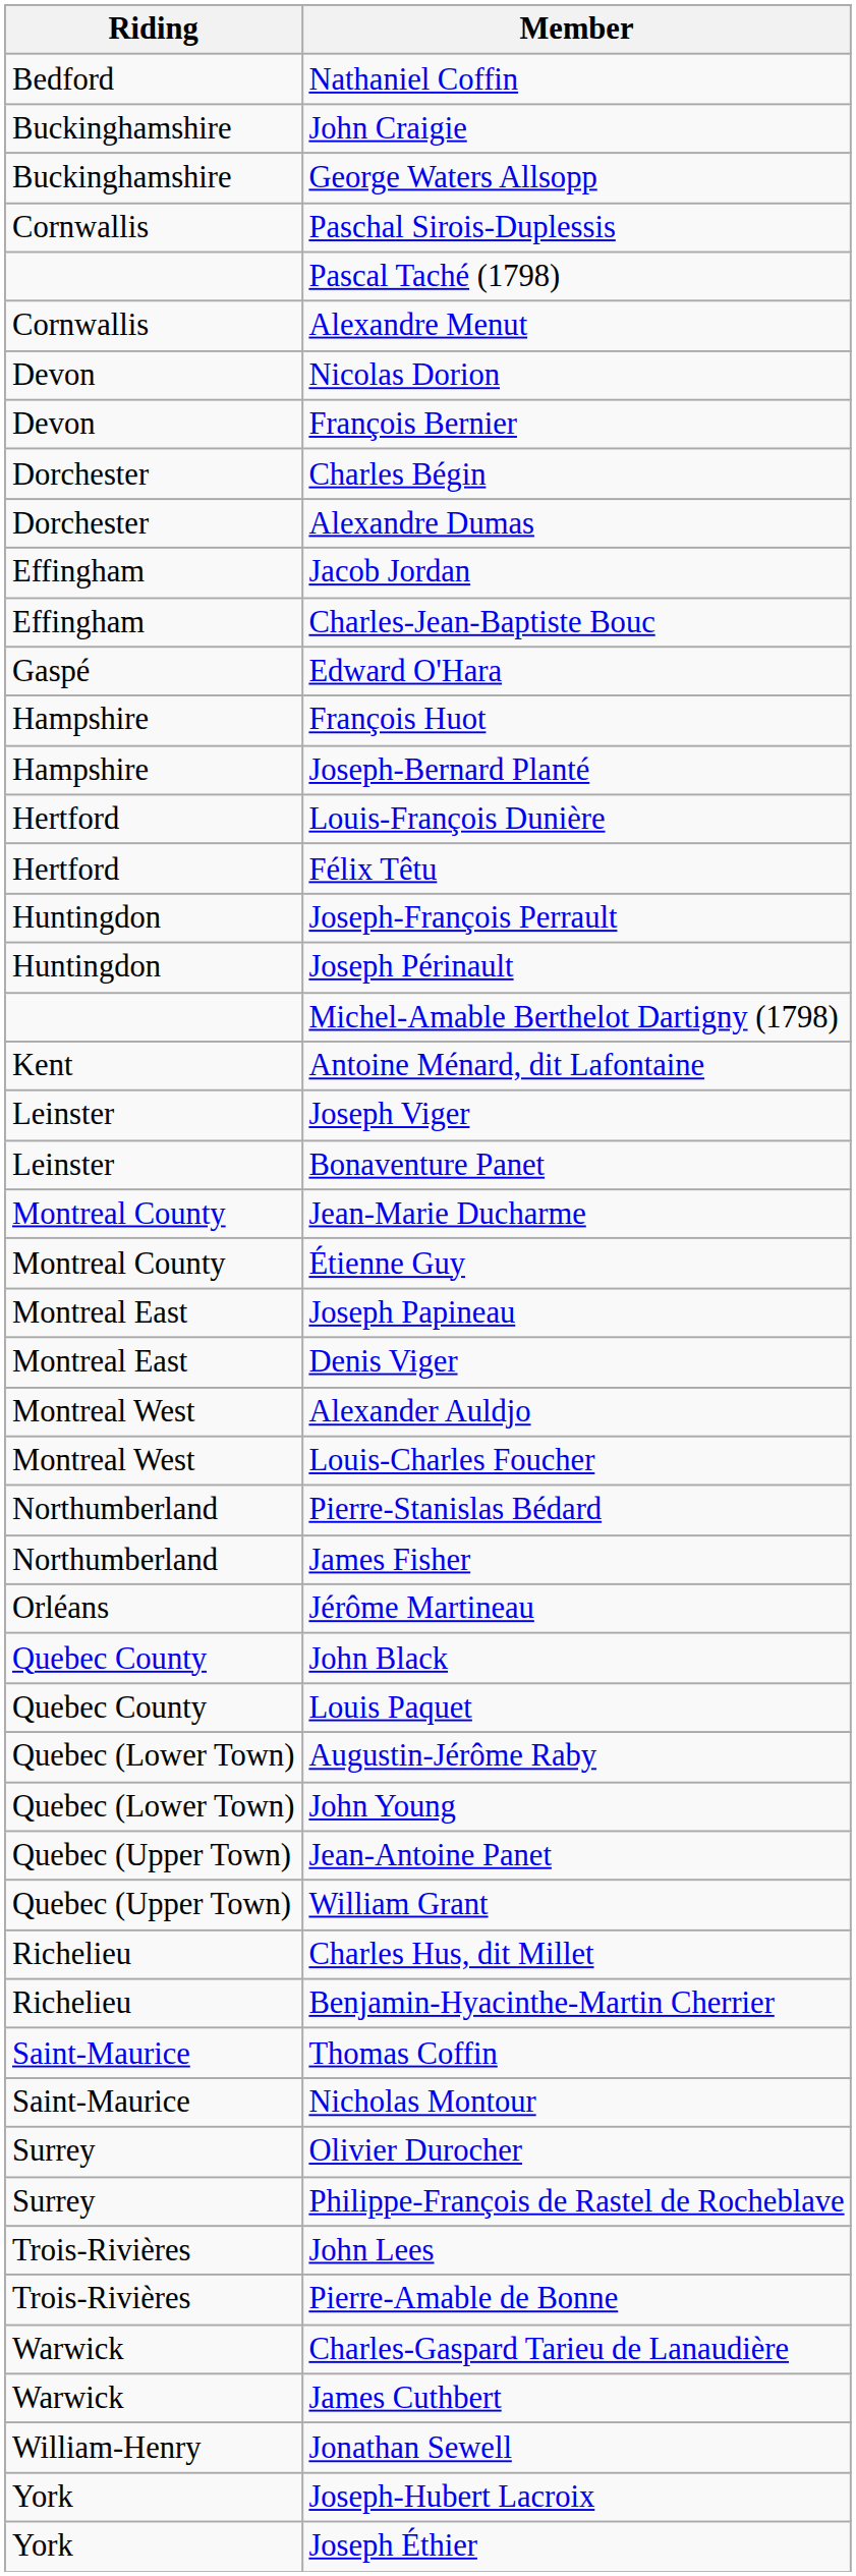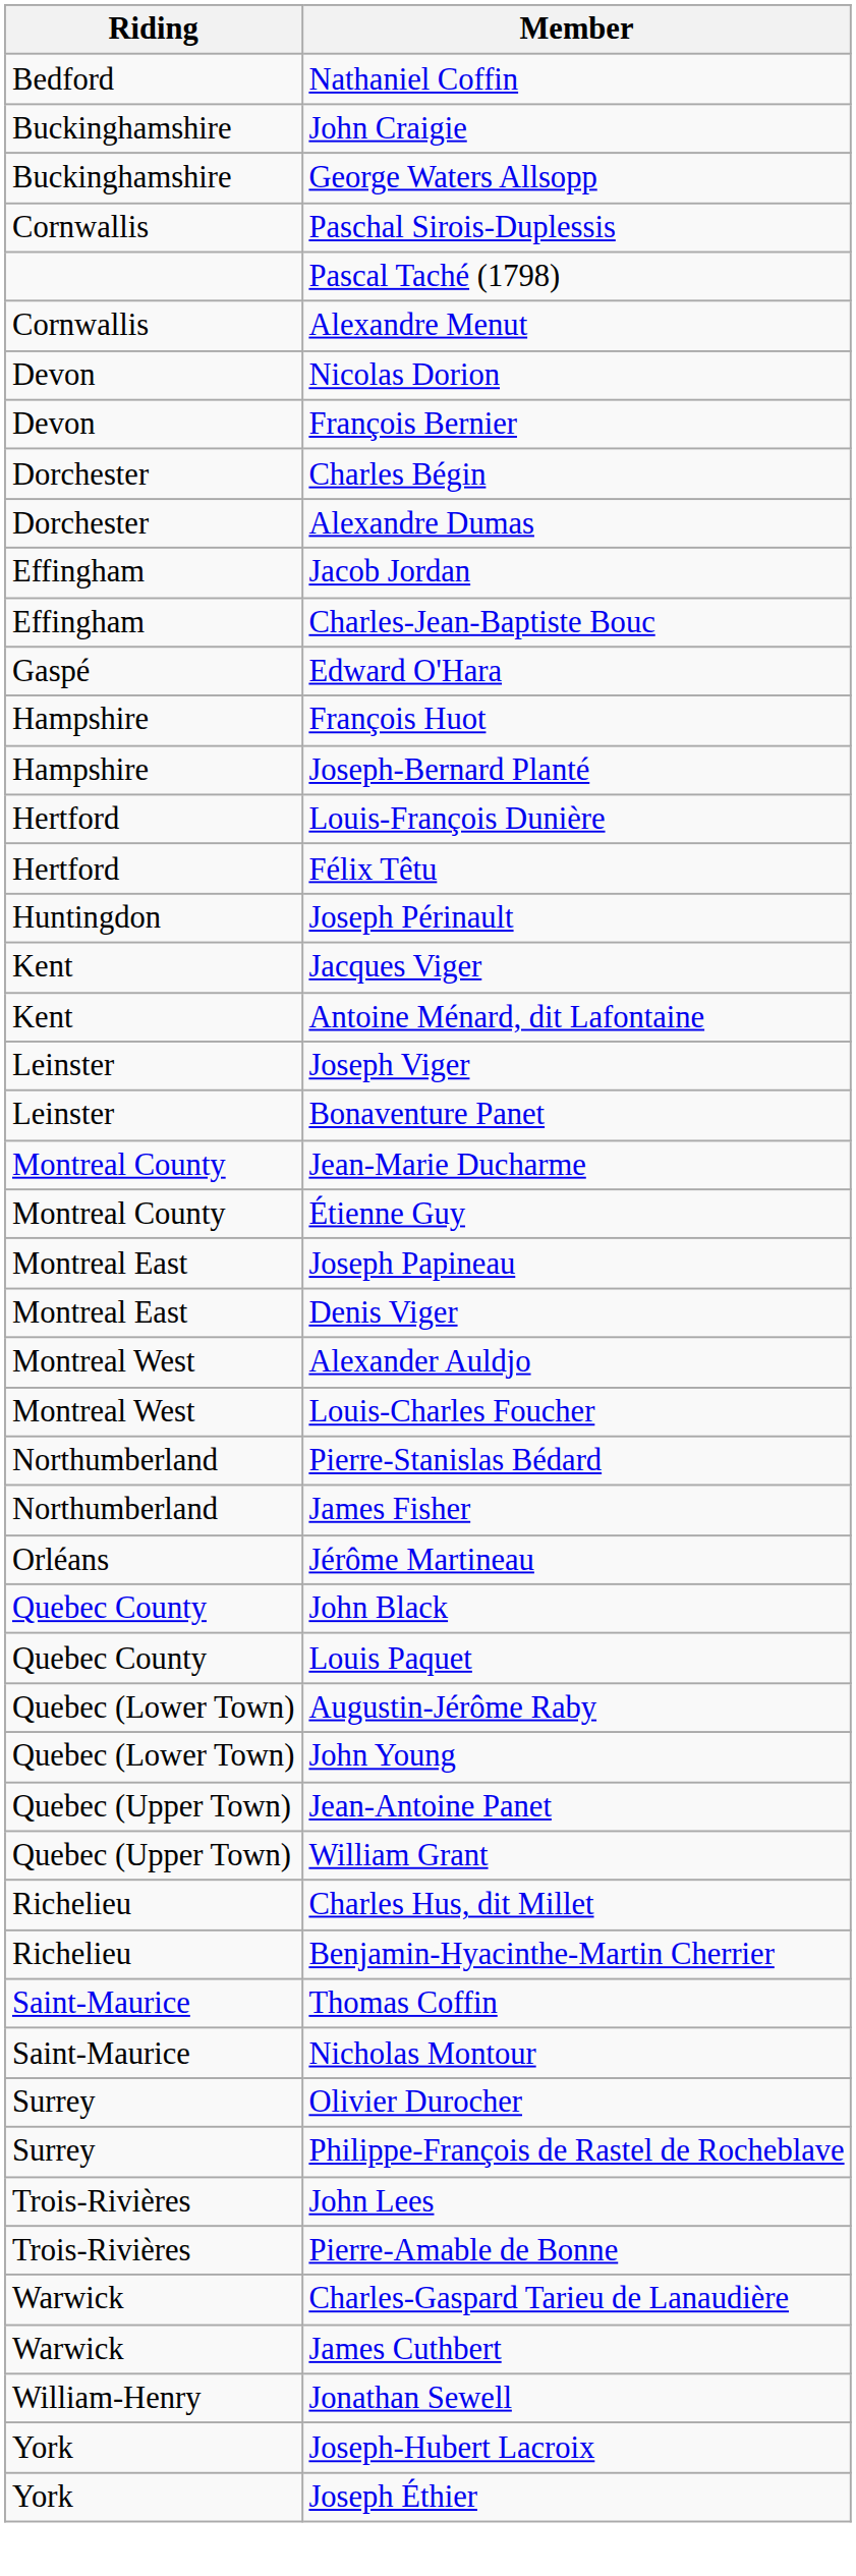 <table class="wikitable">
 <tr>
 <th>Riding</th>
 <th>Member</th>
 </tr>
 <tr>
 <td>Bedford</td>
 <td><a href='#'>Nathaniel Coffin</a></td>
 </tr>
 <tr>
 <td>Buckinghamshire</td>
 <td><a href='#'>John Craigie</a></td>
 </tr>
 <tr>
 <td>Buckinghamshire</td>
 <td><a href='#'>George Waters Allsopp</a></td>
 </tr>
 <tr>
 <td>Cornwallis</td>
 <td><a href='#'>Paschal Sirois-Duplessis</a></td>
 </tr>
 <tr>
 <td></td>
 <td><a href='#'>Pascal Taché</a> (1798)</td>
 </tr>
 <tr>
 <td>Cornwallis</td>
 <td><a href='#'>Alexandre Menut</a></td>
 </tr>
 <tr>
 <td>Devon</td>
 <td><a href='#'>Nicolas Dorion</a></td>
 </tr>
 <tr>
 <td>Devon</td>
 <td><a href='#'>François Bernier</a></td>
 </tr>
 <tr>
 <td>Dorchester</td>
 <td><a href='#'>Charles Bégin</a></td>
 </tr>
 <tr>
 <td>Dorchester</td>
 <td><a href='#'>Alexandre Dumas</a></td>
 </tr>
 <tr>
 <td>Effingham</td>
 <td><a href='#'>Jacob Jordan</a></td>
 </tr>
 <tr>
 <td>Effingham</td>
 <td><a href='#'>Charles-Jean-Baptiste Bouc</a></td>
 </tr>
 <tr>
 <td>Gaspé</td>
 <td><a href='#'>Edward O'Hara</a></td>
 </tr>
 <tr>
 <td>Hampshire</td>
 <td><a href='#'>François Huot</a></td>
 </tr>
 <tr>
 <td>Hampshire</td>
 <td><a href='#'>Joseph-Bernard Planté</a></td>
 </tr>
 <tr>
 <td>Hertford</td>
 <td><a href='#'>Louis-François Dunière</a></td>
 </tr>
 <tr>
 <td>Hertford</td>
 <td><a href='#'>Félix Têtu</a></td>
 </tr>
 <tr>
 <td>Huntingdon</td>
-<td><a href='#'>Joseph-François Perrault</a></td>
-</tr>
-<tr>
-<td>Huntingdon</td>
 <td><a href='#'>Joseph Périnault</a></td>
 </tr>
 <tr>
-<td></td>
-<td><a href='#'>Michel-Amable Berthelot Dartigny</a> (1798)</td>
+<td>Kent</td>
+<td><a href='#'>Jacques Viger</a></td>
 </tr>
 <tr>
 <td>Kent</td>
 <td><a href='#'>Antoine Ménard, dit Lafontaine</a></td>
 </tr>
 <tr>
 <td>Leinster</td>
 <td><a href='#'>Joseph Viger</a></td>
 </tr>
 <tr>
 <td>Leinster</td>
 <td><a href='#'>Bonaventure Panet</a></td>
 </tr>
 <tr>
 <td><a href='#'>Montreal County</a></td>
 <td><a href='#'>Jean-Marie Ducharme</a></td>
 </tr>
 <tr>
 <td>Montreal County</td>
 <td><a href='#'>Étienne Guy</a></td>
 </tr>
 <tr>
 <td>Montreal East</td>
 <td><a href='#'>Joseph Papineau</a></td>
 </tr>
 <tr>
 <td>Montreal East</td>
 <td><a href='#'>Denis Viger</a></td>
 </tr>
 <tr>
 <td>Montreal West</td>
 <td><a href='#'>Alexander Auldjo</a></td>
 </tr>
 <tr>
 <td>Montreal West</td>
 <td><a href='#'>Louis-Charles Foucher</a></td>
 </tr>
 <tr>
 <td>Northumberland</td>
 <td><a href='#'>Pierre-Stanislas Bédard</a></td>
 </tr>
 <tr>
 <td>Northumberland</td>
 <td><a href='#'>James Fisher</a></td>
 </tr>
 <tr>
 <td>Orléans</td>
 <td><a href='#'>Jérôme Martineau</a></td>
 </tr>
 <tr>
 <td><a href='#'>Quebec County</a></td>
 <td><a href='#'>John Black</a></td>
 </tr>
 <tr>
 <td>Quebec County</td>
 <td><a href='#'>Louis Paquet</a></td>
 </tr>
 <tr>
 <td>Quebec (Lower Town)</td>
 <td><a href='#'>Augustin-Jérôme Raby</a></td>
 </tr>
 <tr>
 <td>Quebec (Lower Town)</td>
 <td><a href='#'>John Young</a></td>
 </tr>
 <tr>
 <td>Quebec (Upper Town)</td>
 <td><a href='#'>Jean-Antoine Panet</a></td>
 </tr>
 <tr>
 <td>Quebec (Upper Town)</td>
 <td><a href='#'>William Grant</a></td>
 </tr>
 <tr>
 <td>Richelieu</td>
 <td><a href='#'>Charles Hus, dit Millet</a></td>
 </tr>
 <tr>
 <td>Richelieu</td>
 <td><a href='#'>Benjamin-Hyacinthe-Martin Cherrier</a></td>
 </tr>
 <tr>
 <td><a href='#'>Saint-Maurice</a></td>
 <td><a href='#'>Thomas Coffin</a></td>
 </tr>
 <tr>
 <td>Saint-Maurice</td>
 <td><a href='#'>Nicholas Montour</a></td>
 </tr>
 <tr>
 <td>Surrey</td>
 <td><a href='#'>Olivier Durocher</a></td>
 </tr>
 <tr>
 <td>Surrey</td>
 <td><a href='#'>Philippe-François de Rastel de Rocheblave</a></td>
 </tr>
 <tr>
 <td>Trois-Rivières</td>
 <td><a href='#'>John Lees</a></td>
 </tr>
 <tr>
 <td>Trois-Rivières</td>
 <td><a href='#'>Pierre-Amable de Bonne</a></td>
 </tr>
 <tr>
 <td>Warwick</td>
 <td><a href='#'>Charles-Gaspard Tarieu de Lanaudière</a></td>
 </tr>
 <tr>
 <td>Warwick</td>
 <td><a href='#'>James Cuthbert</a></td>
 </tr>
 <tr>
 <td>William-Henry</td>
 <td><a href='#'>Jonathan Sewell</a></td>
 </tr>
 <tr>
 <td>York</td>
 <td><a href='#'>Joseph-Hubert Lacroix</a></td>
 </tr>
 <tr>
 <td>York</td>
 <td><a href='#'>Joseph Éthier</a></td>
 </tr>
 </table>
